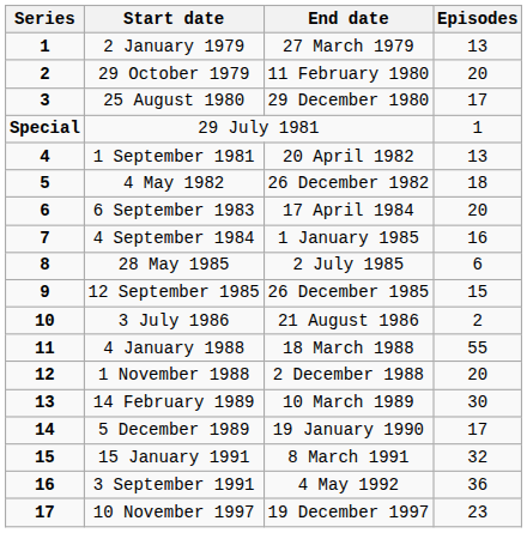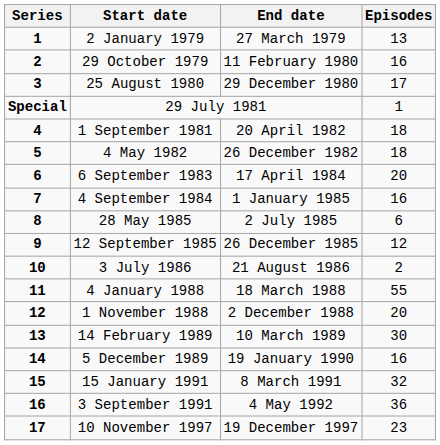 <table class="wikitable" style="text-align:center;">
 <tr>
 <th>Series</th>
 <th>Start date</th>
 <th>End date</th>
 <th>Episodes</th>
 </tr>
 <tr>
 <td><strong>1</strong></td>
 <td>2 January 1979</td>
 <td>27 March 1979</td>
 <td>13</td>
 </tr>
 <tr>
 <td><strong>2</strong></td>
 <td>29 October 1979</td>
 <td>11 February 1980</td>
-<td>20</td>
+<td>16</td>
 </tr>
 <tr>
 <td><strong>3</strong></td>
 <td>25 August 1980</td>
 <td>29 December 1980</td>
 <td>17</td>
 </tr>
 <tr>
 <td><strong>Special</strong></td>
 <td colspan="2">29 July 1981</td>
 <td>1</td>
 </tr>
 <tr>
 <td><strong>4</strong></td>
 <td>1 September 1981</td>
 <td>20 April 1982</td>
-<td>13</td>
+<td>18</td>
 </tr>
 <tr>
 <td><strong>5</strong></td>
 <td>4 May 1982</td>
 <td>26 December 1982</td>
 <td>18</td>
 </tr>
 <tr>
 <td><strong>6</strong></td>
 <td>6 September 1983</td>
 <td>17 April 1984</td>
 <td>20</td>
 </tr>
 <tr>
 <td><strong>7</strong></td>
 <td>4 September 1984</td>
 <td>1 January 1985</td>
 <td>16</td>
 </tr>
 <tr>
 <td><strong>8</strong></td>
 <td>28 May 1985</td>
 <td>2 July 1985</td>
 <td>6</td>
 </tr>
 <tr>
 <td><strong>9</strong></td>
 <td>12 September 1985</td>
 <td>26 December 1985</td>
-<td>15</td>
+<td>12</td>
 </tr>
 <tr>
 <td><strong>10</strong></td>
 <td>3 July 1986</td>
 <td>21 August 1986</td>
 <td>2</td>
 </tr>
 <tr>
 <td><strong>11</strong></td>
 <td>4 January 1988</td>
 <td>18 March 1988</td>
 <td>55</td>
 </tr>
 <tr>
 <td><strong>12</strong></td>
 <td>1 November 1988</td>
 <td>2 December 1988</td>
 <td>20</td>
 </tr>
 <tr>
 <td><strong>13</strong></td>
 <td>14 February 1989</td>
 <td>10 March 1989</td>
 <td>30</td>
 </tr>
 <tr>
 <td><strong>14</strong></td>
 <td>5 December 1989</td>
 <td>19 January 1990</td>
-<td>17</td>
+<td>16</td>
 </tr>
 <tr>
 <td><strong>15</strong></td>
 <td>15 January 1991</td>
 <td>8 March 1991</td>
 <td>32</td>
 </tr>
 <tr>
 <td><strong>16</strong></td>
 <td>3 September 1991</td>
 <td>4 May 1992</td>
 <td>36</td>
 </tr>
 <tr>
 <td><strong>17</strong></td>
 <td>10 November 1997</td>
 <td>19 December 1997</td>
 <td>23</td>
 </tr>
 </table>
